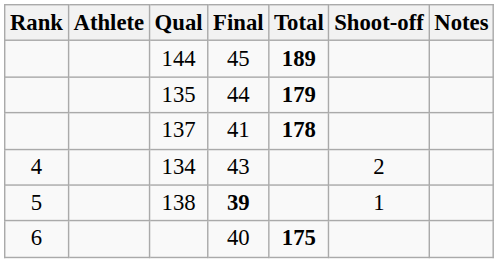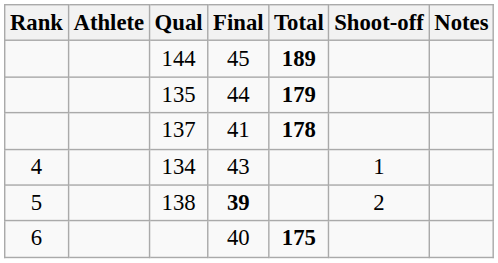 <table class="wikitable sortable" style="text-align: center">
 <tr>
 <th>Rank</th>
 <th>Athlete</th>
 <th>Qual</th>
 <th>Final</th>
 <th>Total</th>
 <th class="unsortable">Shoot-off</th>
 <th class="unsortable">Notes</th>
 </tr>
 <tr>
 <td></td>
 <td align=left></td>
 <td>144</td>
 <td>45</td>
 <td><strong>189</strong></td>
 <td></td>
 <td></td>
 </tr>
 <tr>
 <td></td>
 <td align=left></td>
 <td>135</td>
 <td>44</td>
 <td><strong>179</strong></td>
 <td></td>
 <td></td>
 </tr>
 <tr>
 <td></td>
 <td align=left></td>
 <td>137</td>
 <td>41</td>
 <td><strong>178</strong></td>
 <td></td>
 <td></td>
 </tr>
 <tr>
 <td>4</td>
 <td align=left></td>
 <td>134</td>
 <td>43</td>
 <td></td>
-<td>2</td>
+<td>1</td>
 <td></td>
 </tr>
 <tr>
 <td>5</td>
 <td align=left></td>
 <td>138</td>
 <td><strong>39</strong></td>
 <td></td>
-<td>1</td>
+<td>2</td>
 <td></td>
 </tr>
 <tr>
 <td>6</td>
 <td align=left></td>
 <td></td>
 <td>40</td>
 <td><strong>175</strong></td>
 <td></td>
 <td></td>
 </tr>
 </table>
